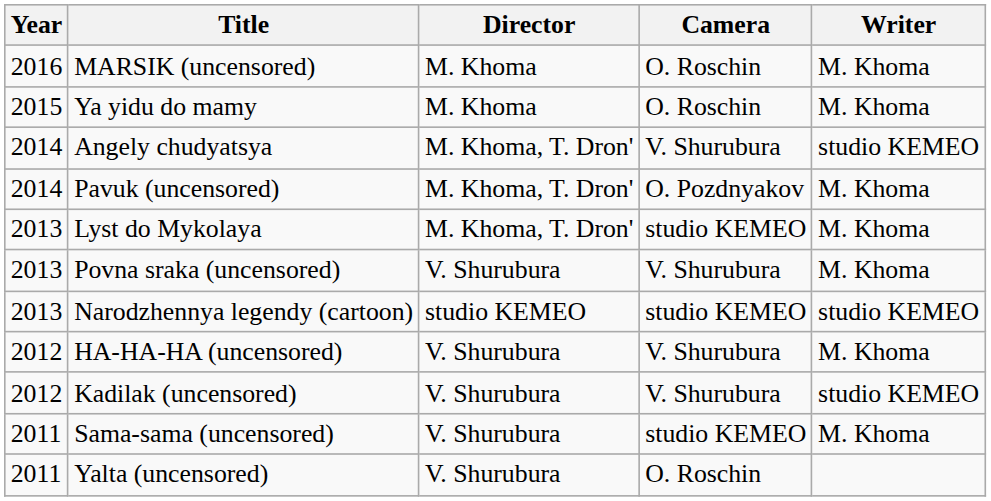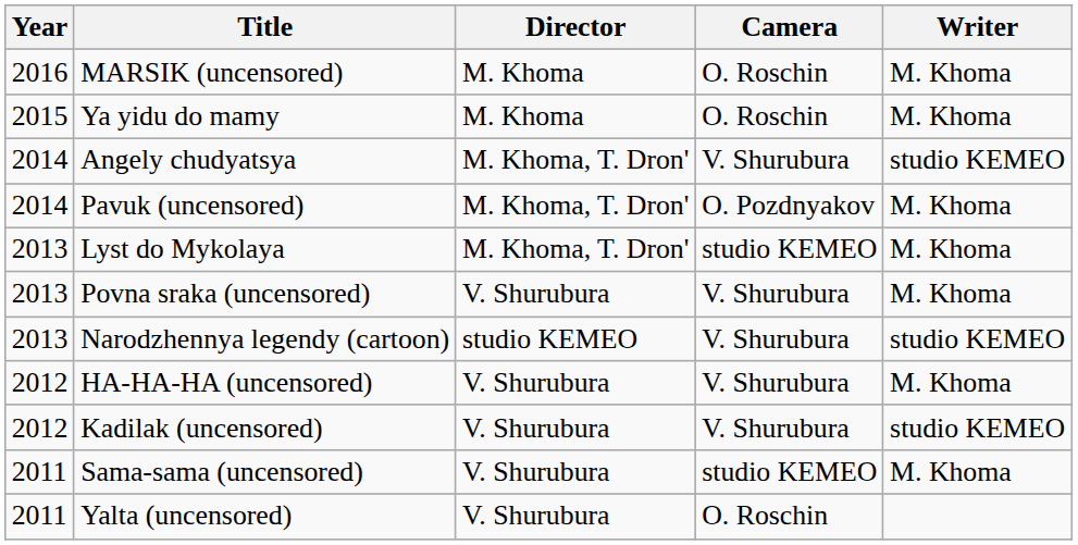 <table class="wikitable">
 <tr>
 <th>Year</th>
 <th>Title</th>
 <th>Director</th>
 <th>Camera</th>
 <th>Writer</th>
 </tr>
 <tr>
 <td>2016</td>
 <td>MARSIK (uncensored)</td>
 <td>M. Khoma</td>
 <td>O. Roschin</td>
 <td>M. Khoma</td>
 </tr>
 <tr>
 <td>2015</td>
 <td>Ya yidu do mamy</td>
 <td>M. Khoma</td>
 <td>O. Roschin</td>
 <td>M. Khoma</td>
 </tr>
 <tr>
 <td>2014</td>
 <td>Angely chudyatsya</td>
 <td>M. Khoma, T. Dron'</td>
 <td>V. Shurubura</td>
 <td>studio KEMEO</td>
 </tr>
 <tr>
 <td>2014</td>
 <td>Pavuk (uncensored)</td>
 <td>M. Khoma, T. Dron'</td>
 <td>O. Pozdnyakov</td>
 <td>M. Khoma</td>
 </tr>
 <tr>
 <td>2013</td>
 <td>Lyst do Mykolaya</td>
 <td>M. Khoma, T. Dron'</td>
 <td>studio KEMEO</td>
 <td>M. Khoma</td>
 </tr>
 <tr>
 <td>2013</td>
 <td>Povna sraka (uncensored)</td>
 <td>V. Shurubura</td>
 <td>V. Shurubura</td>
 <td>M. Khoma</td>
 </tr>
 <tr>
 <td>2013</td>
 <td>Narodzhennya legendy (cartoon)</td>
 <td>studio KEMEO</td>
-<td>studio KEMEO</td>
+<td>V. Shurubura</td>
 <td>studio KEMEO</td>
 </tr>
 <tr>
 <td>2012</td>
 <td>HA-HA-HA (uncensored)</td>
 <td>V. Shurubura</td>
 <td>V. Shurubura</td>
 <td>M. Khoma</td>
 </tr>
 <tr>
 <td>2012</td>
 <td>Kadilak (uncensored)</td>
 <td>V. Shurubura</td>
 <td>V. Shurubura</td>
 <td>studio KEMEO</td>
 </tr>
 <tr>
 <td>2011</td>
 <td>Sama-sama (uncensored)</td>
 <td>V. Shurubura</td>
 <td>studio KEMEO</td>
 <td>M. Khoma</td>
 </tr>
 <tr>
 <td>2011</td>
 <td>Yalta (uncensored)</td>
 <td>V. Shurubura</td>
 <td>O. Roschin</td>
 <td></td>
 </tr>
 </table>
